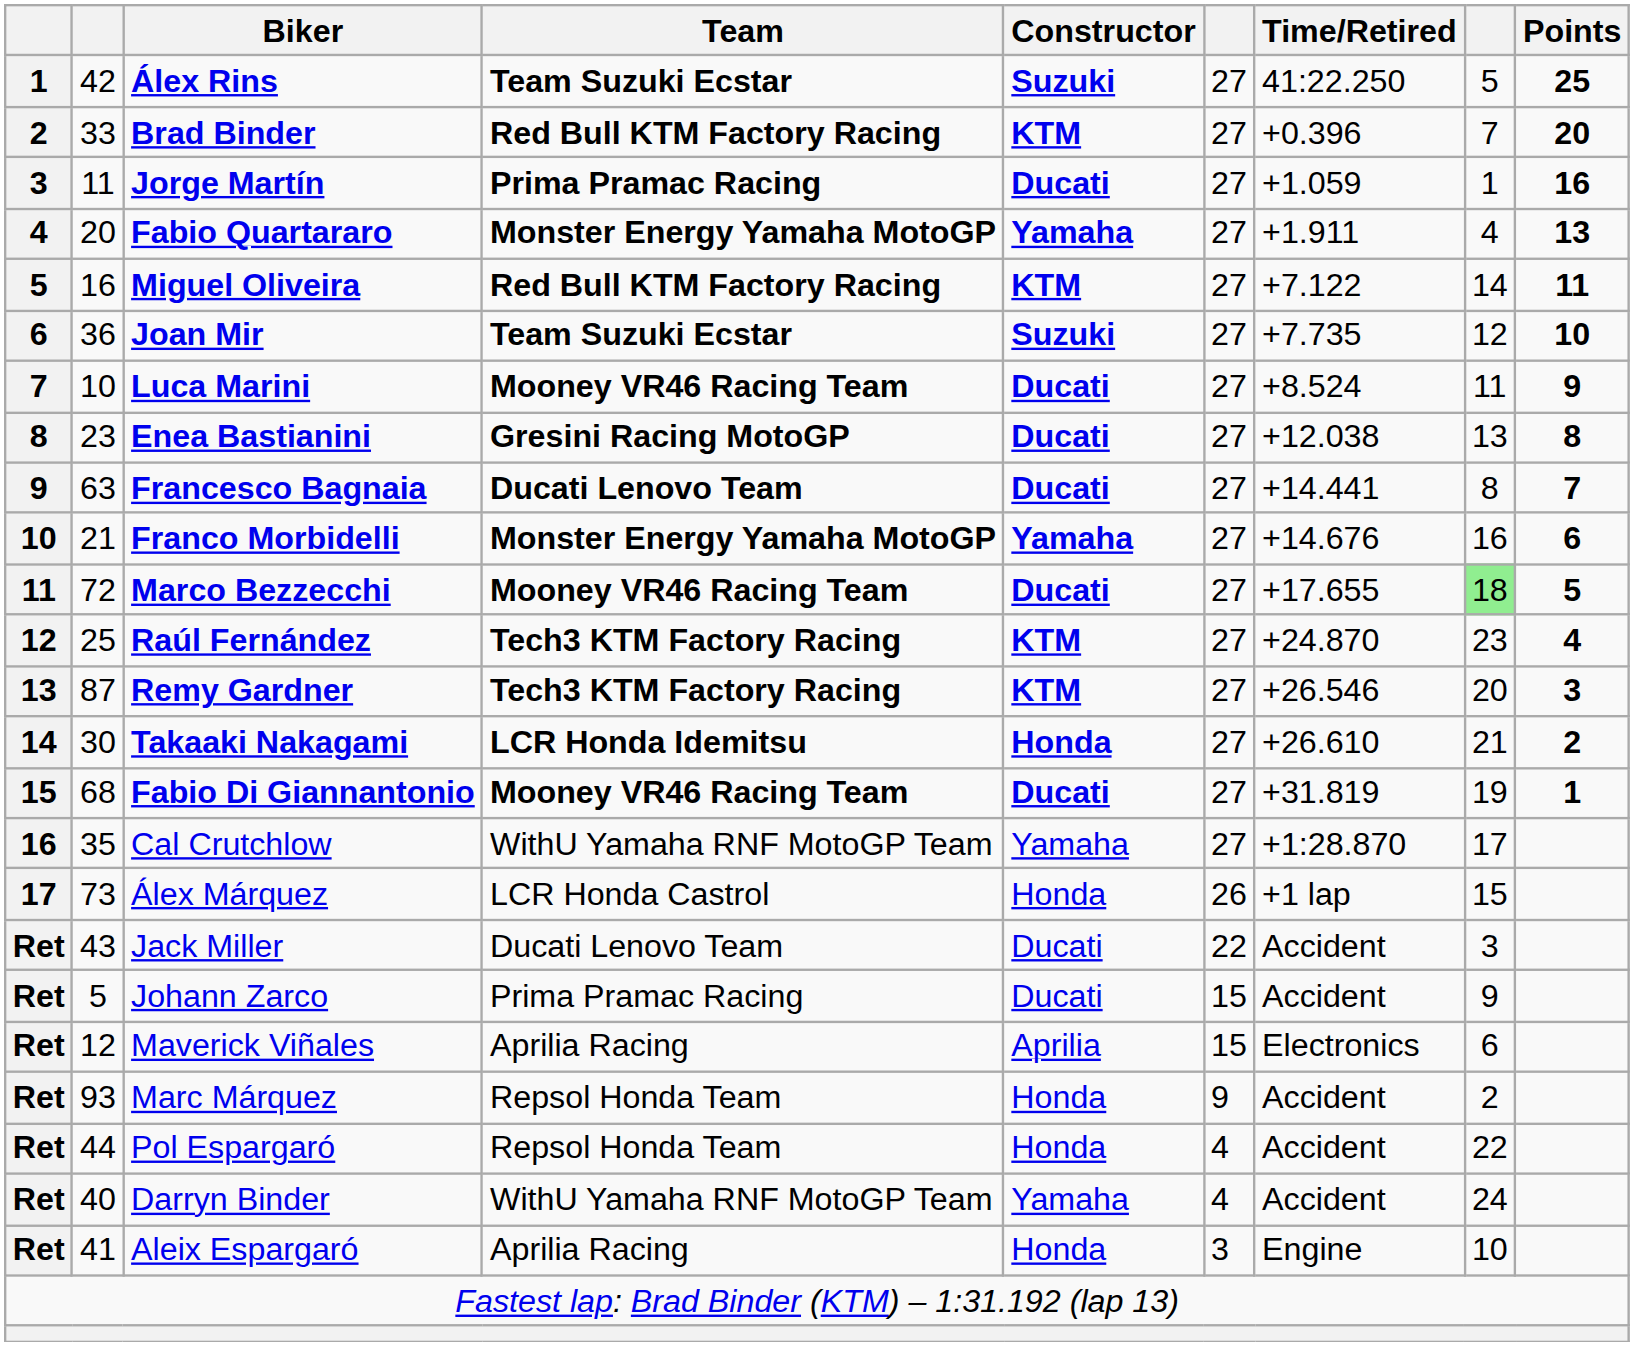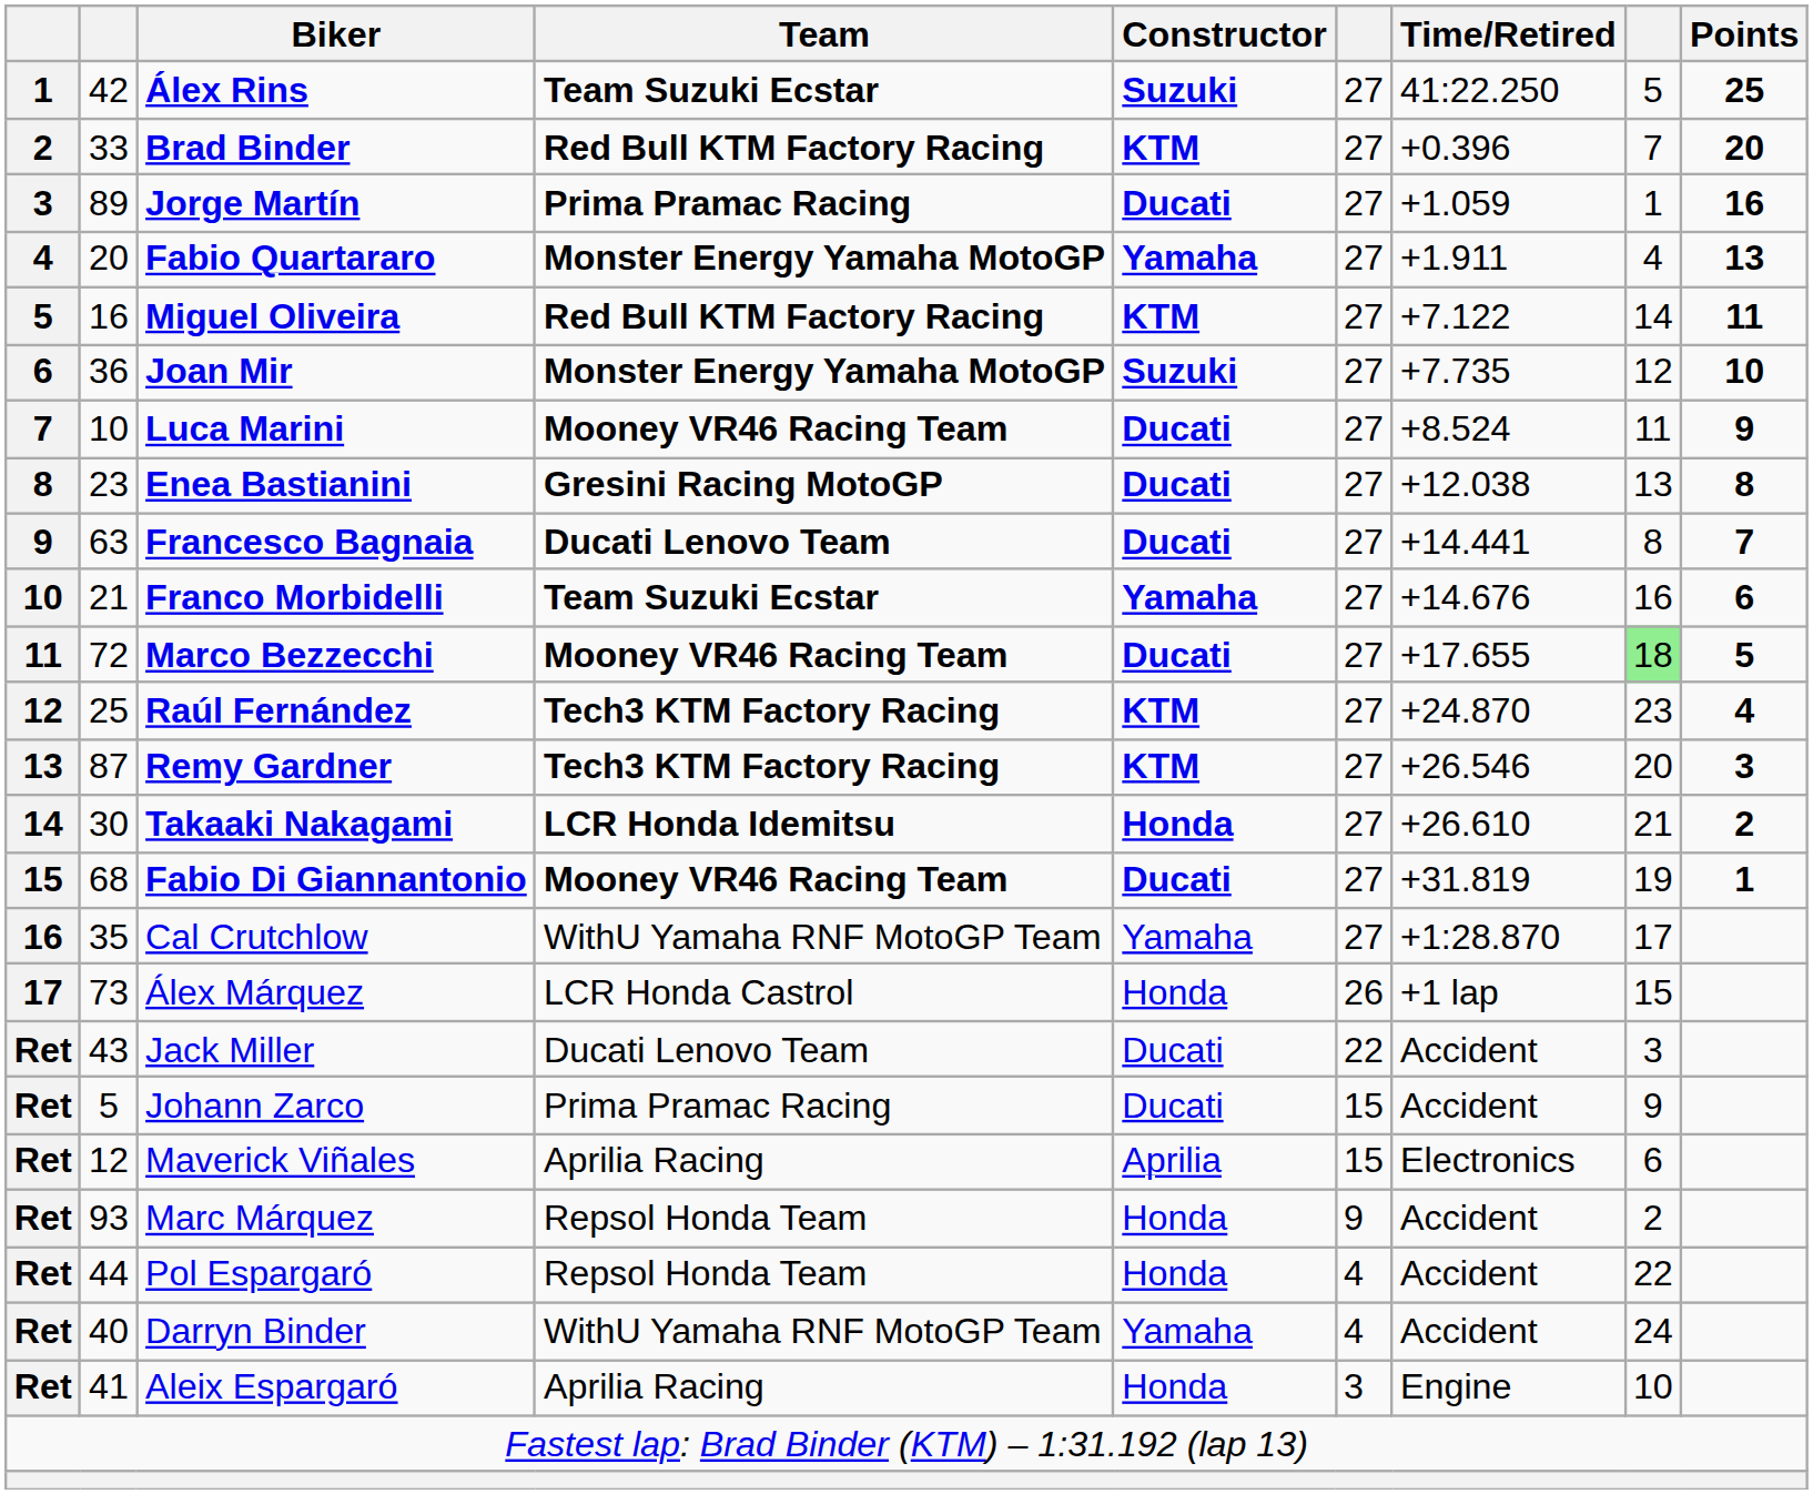 <table class="wikitable sortable" style="font-size: 85%;">
 <tr>
 <th scope="col"></th>
 <th scope="col"></th>
 <th scope="col">Biker</th>
 <th scope="col">Team</th>
 <th scope="col">Constructor</th>
 <th scope="col" class="unsortable"></th>
 <th scope="col" class="unsortable">Time/Retired</th>
 <th scope="col"></th>
 <th scope="col">Points</th>
 </tr>
 <tr>
 <th scope="row">1</th>
 <td align="center">42</td>
 <td> <strong><a href='#'>Álex Rins</a></strong></td>
 <td><strong>Team Suzuki Ecstar</strong></td>
 <td><strong><a href='#'>Suzuki</a></strong></td>
 <td>27</td>
 <td>41:22.250</td>
 <td align="center">5</td>
 <td align="center"><strong>25</strong></td>
 </tr>
 <tr>
 <th scope="row">2</th>
 <td align="center">33</td>
 <td> <strong><a href='#'>Brad Binder</a></strong></td>
 <td><strong>Red Bull KTM Factory Racing</strong></td>
 <td><strong><a href='#'>KTM</a></strong></td>
 <td>27</td>
 <td>+0.396</td>
 <td align="center">7</td>
 <td align="center"><strong>20</strong></td>
 </tr>
 <tr>
 <th scope="row">3</th>
-<td align="center">11</td>
+<td align="center">89</td>
 <td> <strong><a href='#'>Jorge Martín</a></strong></td>
 <td><strong>Prima Pramac Racing</strong></td>
 <td><strong><a href='#'>Ducati</a></strong></td>
 <td>27</td>
 <td>+1.059</td>
 <td align="center">1</td>
 <td align="center"><strong>16</strong></td>
 </tr>
 <tr>
 <th scope="row">4</th>
 <td align="center">20</td>
 <td> <strong><a href='#'>Fabio Quartararo</a></strong></td>
 <td><strong>Monster Energy Yamaha MotoGP</strong></td>
 <td><strong><a href='#'>Yamaha</a></strong></td>
 <td>27</td>
 <td>+1.911</td>
 <td align="center">4</td>
 <td align="center"><strong>13</strong></td>
 </tr>
 <tr>
 <th scope="row">5</th>
 <td align="center">16</td>
 <td> <strong><a href='#'>Miguel Oliveira</a></strong></td>
 <td><strong>Red Bull KTM Factory Racing</strong></td>
 <td><strong><a href='#'>KTM</a></strong></td>
 <td>27</td>
 <td>+7.122</td>
 <td align="center">14</td>
 <td align="center"><strong>11</strong></td>
 </tr>
 <tr>
 <th scope="row">6</th>
 <td align="center">36</td>
 <td> <strong><a href='#'>Joan Mir</a></strong></td>
-<td><strong>Team Suzuki Ecstar</strong></td>
+<td><strong>Monster Energy Yamaha MotoGP</strong></td>
 <td><strong><a href='#'>Suzuki</a></strong></td>
 <td>27</td>
 <td>+7.735</td>
 <td align="center">12</td>
 <td align="center"><strong>10</strong></td>
 </tr>
 <tr>
 <th scope="row">7</th>
 <td align="center">10</td>
 <td> <strong><a href='#'>Luca Marini</a></strong></td>
 <td><strong>Mooney VR46 Racing Team</strong></td>
 <td><strong><a href='#'>Ducati</a></strong></td>
 <td>27</td>
 <td>+8.524</td>
 <td align="center">11</td>
 <td align="center"><strong>9</strong></td>
 </tr>
 <tr>
 <th scope="row">8</th>
 <td align="center">23</td>
 <td> <strong><a href='#'>Enea Bastianini</a></strong></td>
 <td><strong>Gresini Racing MotoGP</strong></td>
 <td><strong><a href='#'>Ducati</a></strong></td>
 <td>27</td>
 <td>+12.038</td>
 <td align="center">13</td>
 <td align="center"><strong>8</strong></td>
 </tr>
 <tr>
 <th scope="row">9</th>
 <td align="center">63</td>
 <td> <strong><a href='#'>Francesco Bagnaia</a></strong></td>
 <td><strong>Ducati Lenovo Team</strong></td>
 <td><strong><a href='#'>Ducati</a></strong></td>
 <td>27</td>
 <td>+14.441</td>
 <td align="center">8</td>
 <td align="center"><strong>7</strong></td>
 </tr>
 <tr>
 <th scope="row">10</th>
 <td align="center">21</td>
 <td> <strong><a href='#'>Franco Morbidelli</a></strong></td>
-<td><strong>Monster Energy Yamaha MotoGP</strong></td>
+<td><strong>Team Suzuki Ecstar</strong></td>
 <td><strong><a href='#'>Yamaha</a></strong></td>
 <td>27</td>
 <td>+14.676</td>
 <td align="center">16</td>
 <td align="center"><strong>6</strong></td>
 </tr>
 <tr>
 <th scope="row">11</th>
 <td align="center">72</td>
 <td> <strong><a href='#'>Marco Bezzecchi</a></strong></td>
 <td><strong>Mooney VR46 Racing Team</strong></td>
 <td><strong><a href='#'>Ducati</a></strong></td>
 <td>27</td>
 <td>+17.655</td>
 <td align="center" style="background: lightgreen;">18</td>
 <td align="center"><strong>5</strong></td>
 </tr>
 <tr>
 <th scope="row">12</th>
 <td align="center">25</td>
 <td> <strong><a href='#'>Raúl Fernández</a></strong></td>
 <td><strong>Tech3 KTM Factory Racing</strong></td>
 <td><strong><a href='#'>KTM</a></strong></td>
 <td>27</td>
 <td>+24.870</td>
 <td align="center">23</td>
 <td align="center"><strong>4</strong></td>
 </tr>
 <tr>
 <th scope="row">13</th>
 <td align="center">87</td>
 <td> <strong><a href='#'>Remy Gardner</a></strong></td>
 <td><strong>Tech3 KTM Factory Racing</strong></td>
 <td><strong><a href='#'>KTM</a></strong></td>
 <td>27</td>
 <td>+26.546</td>
 <td align="center">20</td>
 <td align="center"><strong>3</strong></td>
 </tr>
 <tr>
 <th scope="row">14</th>
 <td align="center">30</td>
 <td> <strong><a href='#'>Takaaki Nakagami</a></strong></td>
 <td><strong>LCR Honda Idemitsu</strong></td>
 <td><strong><a href='#'>Honda</a></strong></td>
 <td>27</td>
 <td>+26.610</td>
 <td align="center">21</td>
 <td align="center"><strong>2</strong></td>
 </tr>
 <tr>
 <th scope="row">15</th>
 <td align="center">68</td>
 <td> <strong><a href='#'>Fabio Di Giannantonio</a></strong></td>
 <td><strong>Mooney VR46 Racing Team</strong></td>
 <td><strong><a href='#'>Ducati</a></strong></td>
 <td>27</td>
 <td>+31.819</td>
 <td align="center">19</td>
 <td align="center"><strong>1</strong></td>
 </tr>
 <tr>
 <th scope="row">16</th>
 <td align="center">35</td>
 <td> <a href='#'>Cal Crutchlow</a></td>
 <td>WithU Yamaha RNF MotoGP Team</td>
 <td><a href='#'>Yamaha</a></td>
 <td>27</td>
 <td>+1:28.870</td>
 <td align="center">17</td>
 <td></td>
 </tr>
 <tr>
 <th scope="row">17</th>
 <td align="center">73</td>
 <td> <a href='#'>Álex Márquez</a></td>
 <td>LCR Honda Castrol</td>
 <td><a href='#'>Honda</a></td>
 <td>26</td>
 <td>+1 lap</td>
 <td align="center">15</td>
 <td></td>
 </tr>
 <tr>
 <th scope="row">Ret</th>
 <td align="center">43</td>
 <td> <a href='#'>Jack Miller</a></td>
 <td>Ducati Lenovo Team</td>
 <td><a href='#'>Ducati</a></td>
 <td>22</td>
 <td>Accident</td>
 <td align="center">3</td>
 <td></td>
 </tr>
 <tr>
 <th scope="row">Ret</th>
 <td align="center">5</td>
 <td> <a href='#'>Johann Zarco</a></td>
 <td>Prima Pramac Racing</td>
 <td><a href='#'>Ducati</a></td>
 <td>15</td>
 <td>Accident</td>
 <td align="center">9</td>
 <td></td>
 </tr>
 <tr>
 <th scope="row">Ret</th>
 <td align="center">12</td>
 <td> <a href='#'>Maverick Viñales</a></td>
 <td>Aprilia Racing</td>
 <td><a href='#'>Aprilia</a></td>
 <td>15</td>
 <td>Electronics</td>
 <td align="center">6</td>
 <td></td>
 </tr>
 <tr>
 <th scope="row">Ret</th>
 <td align="center">93</td>
 <td> <a href='#'>Marc Márquez</a></td>
 <td>Repsol Honda Team</td>
 <td><a href='#'>Honda</a></td>
 <td>9</td>
 <td>Accident</td>
 <td align="center">2</td>
 <td></td>
 </tr>
 <tr>
 <th scope="row">Ret</th>
 <td align="center">44</td>
 <td> <a href='#'>Pol Espargaró</a></td>
 <td>Repsol Honda Team</td>
 <td><a href='#'>Honda</a></td>
 <td>4</td>
 <td>Accident</td>
 <td align="center">22</td>
 <td></td>
 </tr>
 <tr>
 <th scope="row">Ret</th>
 <td align="center">40</td>
 <td> <a href='#'>Darryn Binder</a></td>
 <td>WithU Yamaha RNF MotoGP Team</td>
 <td><a href='#'>Yamaha</a></td>
 <td>4</td>
 <td>Accident</td>
 <td align="center">24</td>
 <td></td>
 </tr>
 <tr>
 <th scope="row">Ret</th>
 <td align="center">41</td>
 <td> <a href='#'>Aleix Espargaró</a></td>
 <td>Aprilia Racing</td>
 <td><a href='#'>Honda</a></td>
 <td>3</td>
 <td>Engine</td>
 <td align="center">10</td>
 <td></td>
 </tr>
 <tr class="sortbottom">
 <td colspan="9" style="text-align:center"><em><a href='#'>Fastest lap</a>:  <a href='#'>Brad Binder</a> (<a href='#'>KTM</a>) – 1:31.192 (lap 13)</em></td>
 </tr>
 <tr>
 <th colspan=9></th>
 </tr>
 </table>
